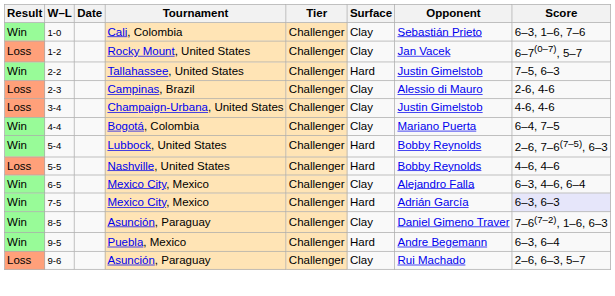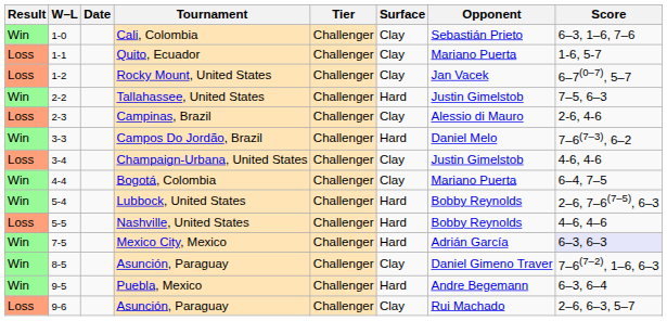 <table class="sortable wikitable">
 <tr>
 <th>Result</th>
 <th class="unsortable">W–L</th>
 <th>Date</th>
 <th>Tournament</th>
 <th>Tier</th>
 <th>Surface</th>
 <th>Opponent</th>
 <th class="unsortable">Score</th>
 </tr>
 <tr>
 <td style="background:#98fb98;">Win</td>
 <td><small>1-0</small></td>
 <td></td>
 <td style="background:moccasin;"><a href='#'>Cali</a>, Colombia</td>
 <td style="background:moccasin;">Challenger</td>
 <td>Clay</td>
 <td> <a href='#'>Sebastián Prieto</a></td>
 <td>6–3, 1–6, 7–6</td>
+</tr>
+<tr>
+<td style="background:#ffa07a;">Loss</td>
+<td><small>1-1</small></td>
+<td></td>
+<td style="background:moccasin;"><a href='#'>Quito</a>, Ecuador</td>
+<td style="background:moccasin;">Challenger</td>
+<td>Clay</td>
+<td> <a href='#'>Mariano Puerta</a></td>
+<td>1-6, 5-7</td>
 </tr>
 <tr>
 <td style="background:#ffa07a;">Loss</td>
 <td><small>1-2</small></td>
 <td></td>
 <td style="background:moccasin;"><a href='#'>Rocky Mount</a>, United States</td>
 <td style="background:moccasin;">Challenger</td>
 <td>Clay</td>
 <td> <a href='#'>Jan Vacek</a></td>
 <td>6–7<sup>(0–7)</sup>, 5–7</td>
 </tr>
 <tr>
 <td style="background:#98fb98;">Win</td>
 <td><small>2-2</small></td>
 <td></td>
 <td style="background:moccasin;"><a href='#'>Tallahassee</a>, United States</td>
 <td style="background:moccasin;">Challenger</td>
 <td>Hard</td>
 <td> <a href='#'>Justin Gimelstob</a></td>
 <td>7–5, 6–3</td>
 </tr>
 <tr>
 <td style="background:#ffa07a;">Loss</td>
 <td><small>2-3</small></td>
 <td></td>
 <td style="background:moccasin;"><a href='#'>Campinas</a>, Brazil</td>
 <td style="background:moccasin;">Challenger</td>
 <td>Clay</td>
 <td> <a href='#'>Alessio di Mauro</a></td>
 <td>2-6, 4-6</td>
+</tr>
+<tr>
+<td style="background:#98fb98;">Win</td>
+<td><small>3-3</small></td>
+<td></td>
+<td style="background:moccasin;"><a href='#'>Campos Do Jordão</a>, Brazil</td>
+<td style="background:moccasin;">Challenger</td>
+<td>Hard</td>
+<td> <a href='#'>Daniel Melo</a></td>
+<td>7–6<sup>(7–3)</sup>, 6–2</td>
 </tr>
 <tr>
 <td style="background:#ffa07a;">Loss</td>
 <td><small>3-4</small></td>
 <td></td>
 <td style="background:moccasin;"><a href='#'>Champaign-Urbana</a>, United States</td>
 <td style="background:moccasin;">Challenger</td>
 <td>Clay</td>
 <td> <a href='#'>Justin Gimelstob</a></td>
 <td>4-6, 4-6</td>
 </tr>
 <tr>
 <td style="background:#98fb98;">Win</td>
 <td><small>4-4</small></td>
 <td></td>
 <td style="background:moccasin;"><a href='#'>Bogotá</a>, Colombia</td>
 <td style="background:moccasin;">Challenger</td>
 <td>Clay</td>
 <td> <a href='#'>Mariano Puerta</a></td>
 <td>6–4, 7–5</td>
 </tr>
 <tr>
 <td style="background:#98fb98;">Win</td>
 <td><small>5-4</small></td>
 <td></td>
 <td style="background:moccasin;"><a href='#'>Lubbock</a>, United States</td>
 <td style="background:moccasin;">Challenger</td>
 <td>Hard</td>
 <td> <a href='#'>Bobby Reynolds</a></td>
 <td>2–6, 7–6<sup>(7–5)</sup>, 6–3</td>
 </tr>
 <tr>
 <td style="background:#ffa07a;">Loss</td>
 <td><small>5-5</small></td>
 <td></td>
 <td style="background:moccasin;"><a href='#'>Nashville</a>, United States</td>
 <td style="background:moccasin;">Challenger</td>
 <td>Hard</td>
 <td> <a href='#'>Bobby Reynolds</a></td>
 <td>4–6, 4–6</td>
 </tr>
 <tr>
 <td style="background:#98fb98;">Win</td>
-<td><small>6-5</small></td>
-<td></td>
-<td style="background:moccasin;"><a href='#'>Mexico City</a>, Mexico</td>
-<td style="background:moccasin;">Challenger</td>
-<td>Clay</td>
-<td> <a href='#'>Alejandro Falla</a></td>
-<td>6–3, 4–6, 6–4</td>
-</tr>
-<tr>
-<td style="background:#98fb98;">Win</td>
 <td><small>7-5</small></td>
 <td></td>
 <td style="background:moccasin;"><a href='#'>Mexico City</a>, Mexico</td>
 <td style="background:moccasin;">Challenger</td>
 <td>Hard</td>
 <td> <a href='#'>Adrián García</a></td>
 <td style="background: lavender;">6–3, 6–3</td>
 </tr>
 <tr>
 <td style="background:#98fb98;">Win</td>
 <td><small>8-5</small></td>
 <td></td>
 <td style="background:moccasin;"><a href='#'>Asunción</a>, Paraguay</td>
 <td style="background:moccasin;">Challenger</td>
 <td>Clay</td>
 <td> <a href='#'>Daniel Gimeno Traver</a></td>
 <td>7–6<sup>(7–2)</sup>, 1–6, 6–3</td>
 </tr>
 <tr>
 <td style="background:#98fb98;">Win</td>
 <td><small>9-5</small></td>
 <td></td>
 <td style="background:moccasin;"><a href='#'>Puebla</a>, Mexico</td>
 <td style="background:moccasin;">Challenger</td>
 <td>Hard</td>
 <td> <a href='#'>Andre Begemann</a></td>
 <td>6–3, 6–4</td>
 </tr>
 <tr>
 <td style="background:#ffa07a;">Loss</td>
 <td><small>9-6</small></td>
 <td></td>
 <td style="background:moccasin;"><a href='#'>Asunción</a>, Paraguay</td>
 <td style="background:moccasin;">Challenger</td>
 <td>Clay</td>
 <td> <a href='#'>Rui Machado</a></td>
 <td>2–6, 6–3, 5–7</td>
 </tr>
 </table>
